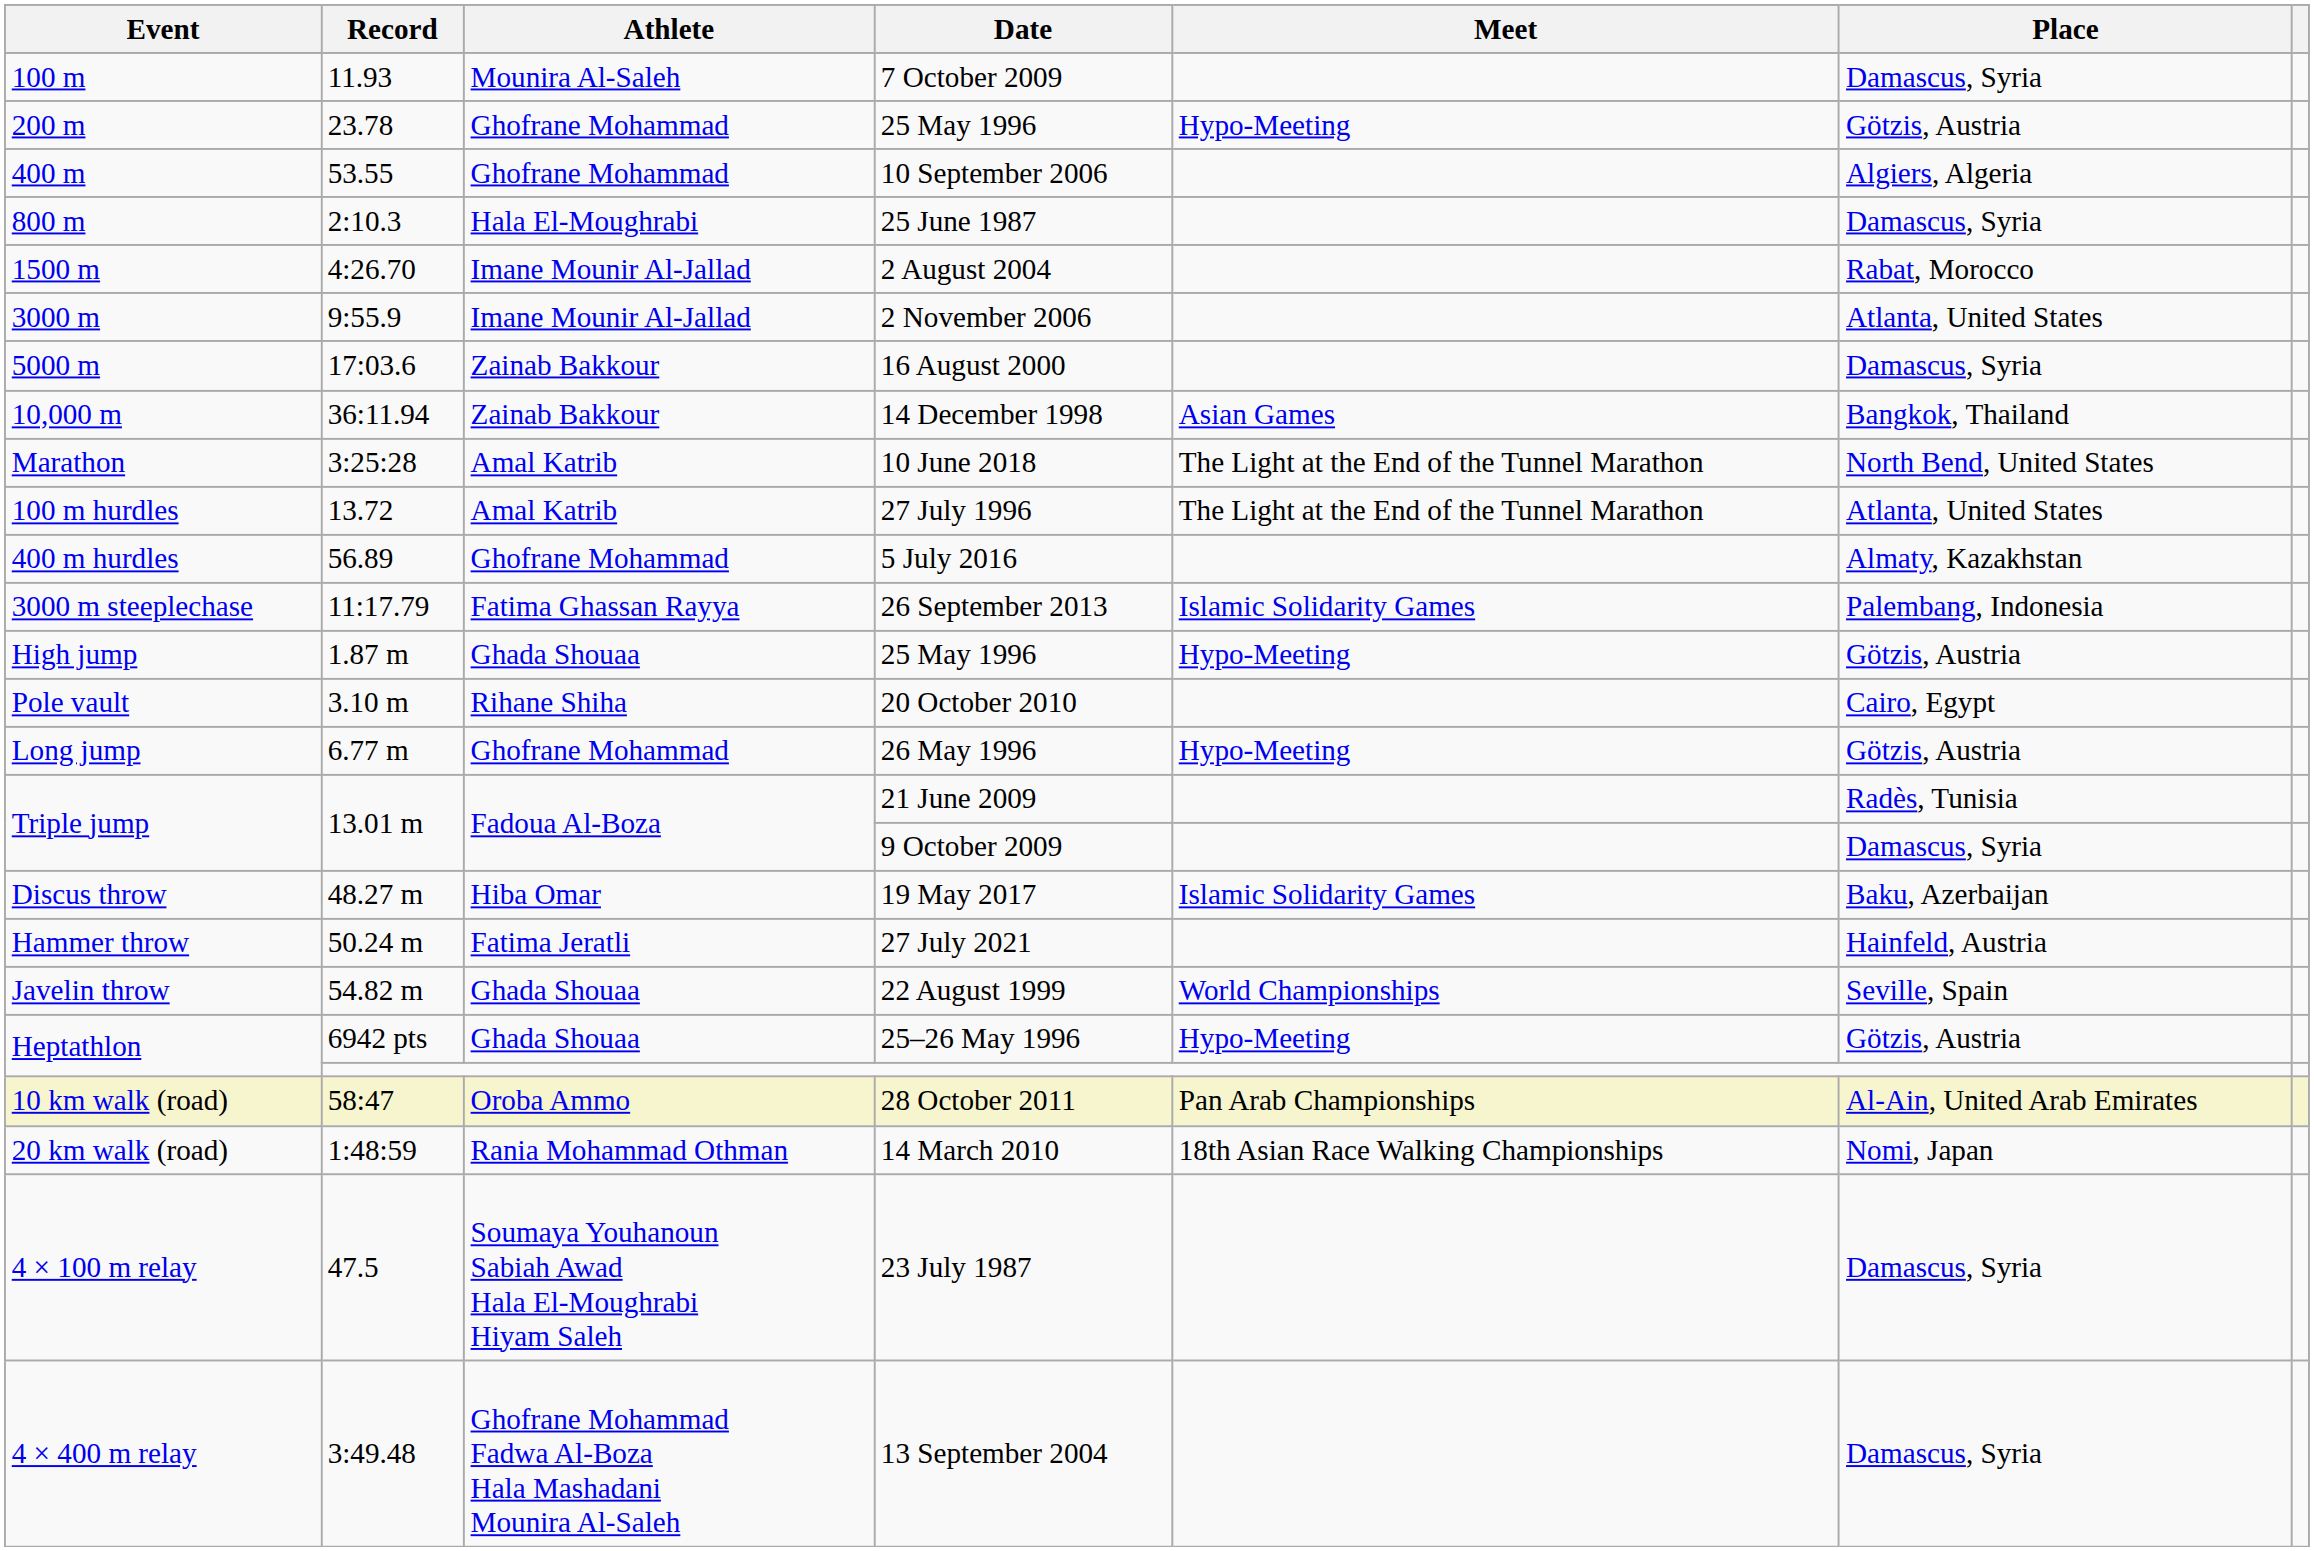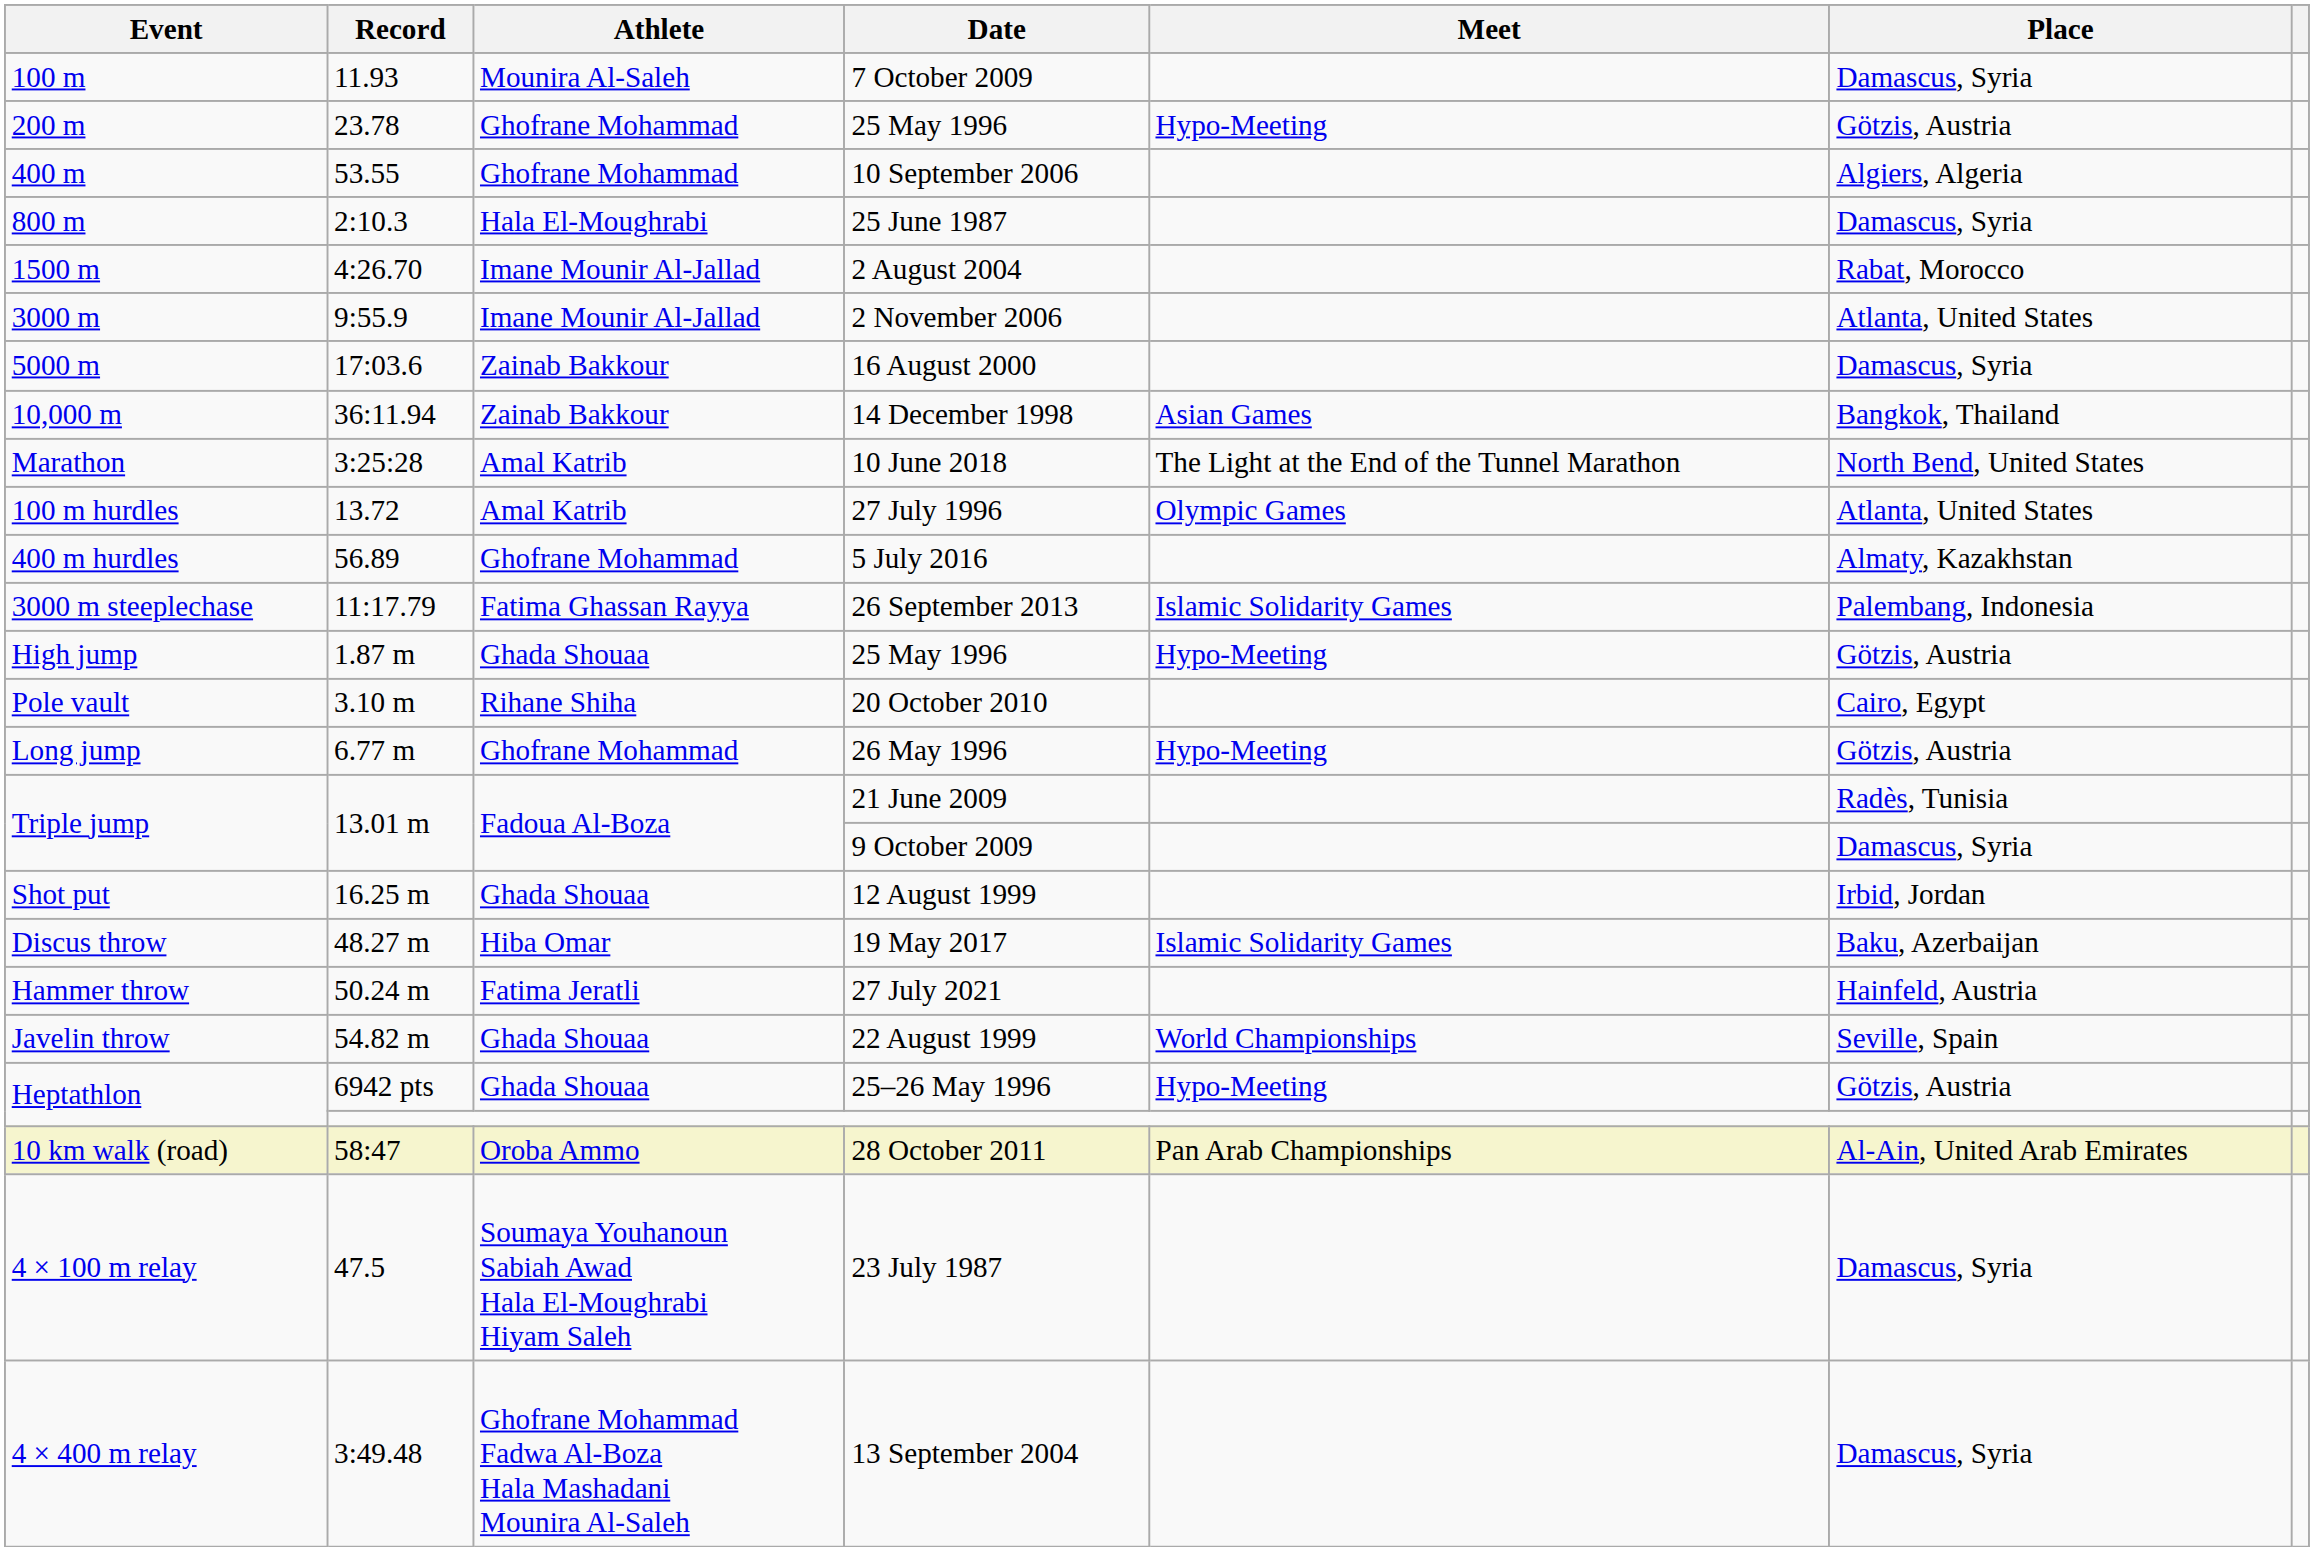 <table class="wikitable" style="font-size:95%; width: 95%;">
 <tr>
 <th>Event</th>
 <th>Record</th>
 <th>Athlete</th>
 <th>Date</th>
 <th>Meet</th>
 <th>Place</th>
 <th></th>
 </tr>
 <tr>
 <td><a href='#'>100 m</a></td>
 <td>11.93</td>
 <td><a href='#'>Mounira Al-Saleh</a></td>
 <td>7 October 2009</td>
 <td></td>
 <td><a href='#'>Damascus</a>, Syria</td>
 <td></td>
 </tr>
 <tr>
 <td><a href='#'>200 m</a></td>
 <td>23.78  </td>
 <td><a href='#'>Ghofrane Mohammad</a></td>
 <td>25 May 1996</td>
 <td><a href='#'>Hypo-Meeting</a></td>
 <td><a href='#'>Götzis</a>, Austria</td>
 <td></td>
 </tr>
 <tr>
 <td><a href='#'>400 m</a></td>
 <td>53.55</td>
 <td><a href='#'>Ghofrane Mohammad</a></td>
 <td>10 September 2006</td>
 <td></td>
 <td><a href='#'>Algiers</a>, Algeria</td>
 <td></td>
 </tr>
 <tr>
 <td><a href='#'>800 m</a></td>
 <td>2:10.3 </td>
 <td><a href='#'>Hala El-Moughrabi</a></td>
 <td>25 June 1987</td>
 <td></td>
 <td><a href='#'>Damascus</a>, Syria</td>
 <td></td>
 </tr>
 <tr>
 <td><a href='#'>1500 m</a></td>
 <td>4:26.70</td>
 <td><a href='#'>Imane Mounir Al-Jallad</a></td>
 <td>2 August 2004</td>
 <td></td>
 <td><a href='#'>Rabat</a>, Morocco</td>
 <td></td>
 </tr>
 <tr>
 <td><a href='#'>3000 m</a></td>
 <td>9:55.9</td>
 <td><a href='#'>Imane Mounir Al-Jallad</a></td>
 <td>2 November 2006</td>
 <td></td>
 <td><a href='#'>Atlanta</a>, United States</td>
 <td></td>
 </tr>
 <tr>
 <td><a href='#'>5000 m</a></td>
 <td>17:03.6</td>
 <td><a href='#'>Zainab Bakkour</a></td>
 <td>16 August 2000</td>
 <td></td>
 <td><a href='#'>Damascus</a>, Syria</td>
 <td></td>
 </tr>
 <tr>
 <td><a href='#'>10,000 m</a></td>
 <td>36:11.94</td>
 <td><a href='#'>Zainab Bakkour</a></td>
 <td>14 December 1998</td>
 <td><a href='#'>Asian Games</a></td>
 <td><a href='#'>Bangkok</a>, Thailand</td>
 <td></td>
 </tr>
 <tr>
 <td><a href='#'>Marathon</a></td>
 <td>3:25:28</td>
 <td><a href='#'>Amal Katrib</a></td>
 <td>10 June 2018</td>
 <td>The Light at the End of the Tunnel Marathon</td>
 <td><a href='#'>North Bend</a>, United States</td>
 <td></td>
 </tr>
 <tr>
 <td><a href='#'>100 m hurdles</a></td>
 <td>13.72 </td>
 <td><a href='#'>Amal Katrib</a></td>
 <td>27 July 1996</td>
-<td>The Light at the End of the Tunnel Marathon</td>
+<td><a href='#'>Olympic Games</a></td>
 <td><a href='#'>Atlanta</a>, United States</td>
 <td></td>
 </tr>
 <tr>
 <td><a href='#'>400 m hurdles</a></td>
 <td>56.89</td>
 <td><a href='#'>Ghofrane Mohammad</a></td>
 <td>5 July 2016</td>
 <td></td>
 <td><a href='#'>Almaty</a>, Kazakhstan</td>
 <td></td>
 </tr>
 <tr>
 <td><a href='#'>3000 m steeplechase</a></td>
 <td>11:17.79</td>
 <td><a href='#'>Fatima Ghassan Rayya</a></td>
 <td>26 September 2013</td>
 <td><a href='#'>Islamic Solidarity Games</a></td>
 <td><a href='#'>Palembang</a>, Indonesia</td>
 <td></td>
 </tr>
 <tr>
 <td><a href='#'>High jump</a></td>
 <td>1.87 m</td>
 <td><a href='#'>Ghada Shouaa</a></td>
 <td>25 May 1996</td>
 <td><a href='#'>Hypo-Meeting</a></td>
 <td><a href='#'>Götzis</a>, Austria</td>
 <td></td>
 </tr>
 <tr>
 <td><a href='#'>Pole vault</a></td>
 <td>3.10 m</td>
 <td><a href='#'>Rihane Shiha</a></td>
 <td>20 October 2010</td>
 <td></td>
 <td><a href='#'>Cairo</a>, Egypt</td>
 <td></td>
 </tr>
 <tr>
 <td><a href='#'>Long jump</a></td>
 <td>6.77 m  </td>
 <td><a href='#'>Ghofrane Mohammad</a></td>
 <td>26 May 1996</td>
 <td><a href='#'>Hypo-Meeting</a></td>
 <td><a href='#'>Götzis</a>, Austria</td>
 <td></td>
 </tr>
 <tr>
 <td rowspan=2><a href='#'>Triple jump</a></td>
 <td rowspan=2>13.01 m</td>
 <td rowspan=2><a href='#'>Fadoua Al-Boza</a></td>
 <td>21 June 2009</td>
 <td></td>
 <td><a href='#'>Radès</a>, Tunisia</td>
 <td></td>
 </tr>
 <tr>
 <td>9 October 2009</td>
 <td></td>
 <td><a href='#'>Damascus</a>, Syria</td>
 <td></td>
 </tr>
 <tr>
+<td><a href='#'>Shot put</a></td>
+<td>16.25 m</td>
+<td><a href='#'>Ghada Shouaa</a></td>
+<td>12 August 1999</td>
+<td></td>
+<td><a href='#'>Irbid</a>, Jordan</td>
+<td></td>
+</tr>
+<tr>
 <td><a href='#'>Discus throw</a></td>
 <td>48.27 m</td>
 <td><a href='#'>Hiba Omar</a></td>
 <td>19 May 2017</td>
 <td><a href='#'>Islamic Solidarity Games</a></td>
 <td><a href='#'>Baku</a>, Azerbaijan</td>
 <td></td>
 </tr>
 <tr>
 <td><a href='#'>Hammer throw</a></td>
 <td>50.24 m</td>
 <td><a href='#'>Fatima Jeratli</a></td>
 <td>27 July 2021</td>
 <td></td>
 <td><a href='#'>Hainfeld</a>, Austria</td>
 <td></td>
 </tr>
 <tr>
 <td><a href='#'>Javelin throw</a></td>
 <td>54.82 m</td>
 <td><a href='#'>Ghada Shouaa</a></td>
 <td>22 August 1999</td>
 <td><a href='#'>World Championships</a></td>
 <td><a href='#'>Seville</a>, Spain</td>
 <td></td>
 </tr>
 <tr>
 <td rowspan=2><a href='#'>Heptathlon</a></td>
 <td>6942 pts</td>
 <td><a href='#'>Ghada Shouaa</a></td>
 <td>25–26 May 1996</td>
 <td><a href='#'>Hypo-Meeting</a></td>
 <td><a href='#'>Götzis</a>, Austria</td>
 <td></td>
 </tr>
 <tr>
 <td colspan=5></td>
 <td></td>
 </tr>
 <tr style="background:#f6F5CE;">
 <td><a href='#'>10 km walk</a> (road)</td>
 <td>58:47</td>
 <td><a href='#'>Oroba Ammo</a></td>
 <td>28 October 2011</td>
 <td>Pan Arab Championships</td>
 <td><a href='#'>Al-Ain</a>, United Arab Emirates</td>
 <td></td>
 </tr>
 <tr>
-<td><a href='#'>20 km walk</a> (road)</td>
-<td>1:48:59</td>
-<td><a href='#'>Rania Mohammad Othman</a></td>
-<td>14 March 2010</td>
-<td>18th Asian Race Walking Championships</td>
-<td><a href='#'>Nomi</a>, Japan</td>
-<td></td>
-</tr>
-<tr>
 <td><a href='#'>4 × 100 m relay</a></td>
 <td>47.5 </td>
 <td><br><a href='#'>Soumaya Youhanoun</a><br><a href='#'>Sabiah Awad</a><br><a href='#'>Hala El-Moughrabi</a><br><a href='#'>Hiyam Saleh</a></td>
 <td>23 July 1987</td>
 <td></td>
 <td><a href='#'>Damascus</a>, Syria</td>
 <td></td>
 </tr>
 <tr>
 <td><a href='#'>4 × 400 m relay</a></td>
 <td>3:49.48</td>
 <td><br><a href='#'>Ghofrane Mohammad</a><br><a href='#'>Fadwa Al-Boza</a><br><a href='#'>Hala Mashadani</a><br><a href='#'>Mounira Al-Saleh</a></td>
 <td>13 September 2004</td>
 <td></td>
 <td><a href='#'>Damascus</a>, Syria</td>
 <td></td>
 </tr>
 </table>
